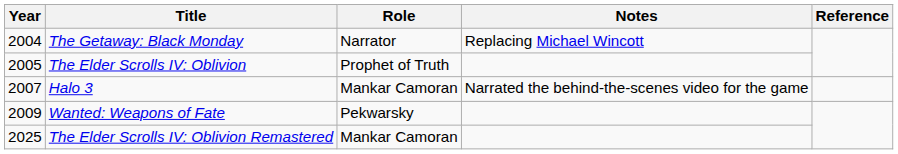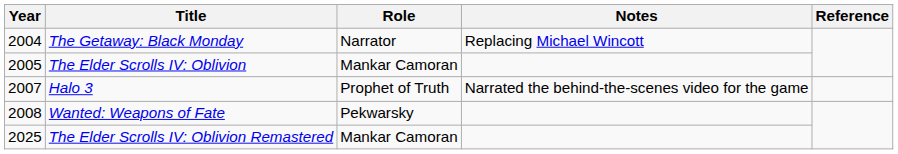 <table class="wikitable">
 <tr>
 <th>Year</th>
 <th>Title</th>
 <th>Role</th>
 <th>Notes</th>
 <th>Reference</th>
 </tr>
 <tr>
 <td>2004</td>
 <td><em><a href='#'>The Getaway: Black Monday</a></em></td>
 <td>Narrator</td>
 <td>Replacing <a href='#'>Michael Wincott</a></td>
 </tr>
 <tr>
 <td>2005</td>
 <td><em><a href='#'>The Elder Scrolls IV: Oblivion</a></em></td>
-<td>Prophet of Truth</td>
+<td>Mankar Camoran</td>
 <td></td>
 </tr>
 <tr>
 <td>2007</td>
 <td><em><a href='#'>Halo 3</a></em></td>
-<td>Mankar Camoran</td>
+<td>Prophet of Truth</td>
 <td>Narrated the behind-the-scenes video for the game</td>
 <td></td>
 </tr>
 <tr>
-<td>2009</td>
+<td>2008</td>
 <td><em><a href='#'>Wanted: Weapons of Fate</a></em></td>
 <td>Pekwarsky</td>
 <td></td>
 </tr>
 <tr>
 <td>2025</td>
 <td><a href='#'><em>The Elder Scrolls IV: Oblivion Remastered</em></a></td>
 <td>Mankar Camoran</td>
 <td></td>
 </tr>
 </table>
